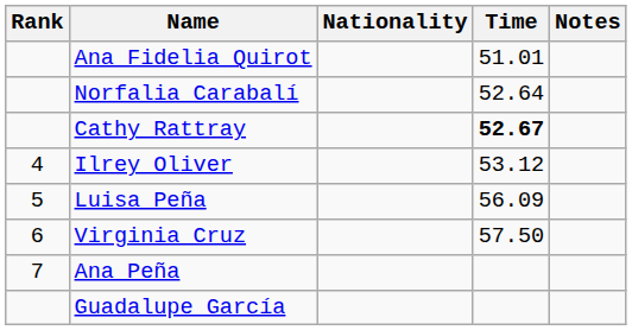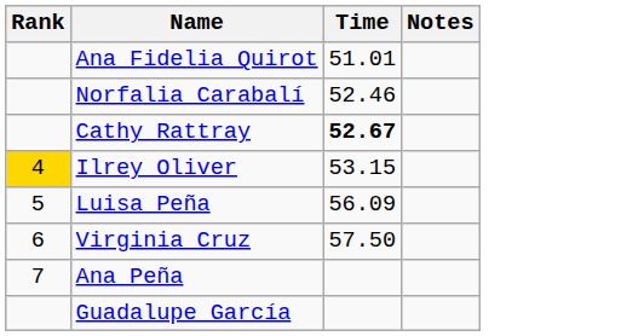 <table class="wikitable sortable" style="text-align:center;font-size:95%">
 <tr>
 <th>Rank</th>
 <th>Name</th>
-<th>Nationality</th>
 <th>Time</th>
 <th>Notes</th>
 </tr>
 <tr>
 <td></td>
 <td align=left><a href='#'>Ana Fidelia Quirot</a></td>
-<td align=left></td>
 <td>51.01</td>
 <td></td>
 </tr>
 <tr>
 <td></td>
 <td align=left><a href='#'>Norfalia Carabalí</a></td>
-<td align=left></td>
-<td>52.64</td>
+<td>52.46</td>
 <td></td>
 </tr>
 <tr>
 <td></td>
 <td align=left><a href='#'>Cathy Rattray</a></td>
-<td align=left></td>
 <td><strong>52.67</strong></td>
 <td></td>
 </tr>
 <tr>
-<td>4</td>
+<td style="background: gold;">4</td>
 <td align=left><a href='#'>Ilrey Oliver</a></td>
-<td align=left></td>
-<td>53.12</td>
+<td>53.15</td>
 <td></td>
 </tr>
 <tr>
 <td>5</td>
 <td align=left><a href='#'>Luisa Peña</a></td>
-<td align=left></td>
 <td>56.09</td>
 <td></td>
 </tr>
 <tr>
 <td>6</td>
 <td align=left><a href='#'>Virginia Cruz</a></td>
-<td align=left></td>
 <td>57.50</td>
 <td></td>
 </tr>
 <tr>
 <td>7</td>
 <td align=left><a href='#'>Ana Peña</a></td>
-<td align=left></td>
 <td></td>
 <td></td>
 </tr>
 <tr>
 <td></td>
 <td align=left><a href='#'>Guadalupe García</a></td>
-<td align=left></td>
 <td></td>
 <td></td>
 </tr>
 </table>
